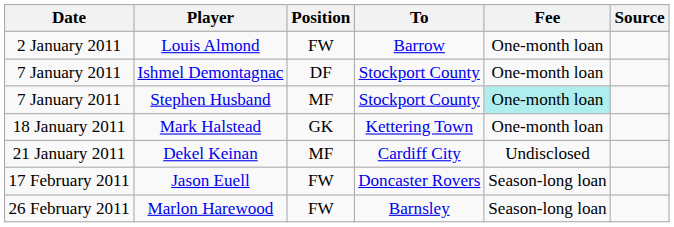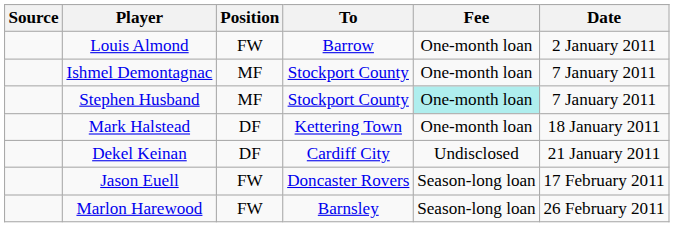 <table class="wikitable" style="text-align: center">
 <tr>
-<th>Date</th>
+<th>Source</th>
 <th>Player</th>
 <th>Position</th>
 <th>To</th>
 <th>Fee</th>
-<th>Source</th>
+<th>Date</th>
 </tr>
 <tr>
-<td>2 January 2011</td>
+<td></td>
 <td><a href='#'>Louis Almond</a></td>
 <td>FW</td>
 <td><a href='#'>Barrow</a></td>
 <td>One-month loan</td>
-<td></td>
+<td>2 January 2011</td>
 </tr>
 <tr>
-<td>7 January 2011</td>
+<td></td>
 <td><a href='#'>Ishmel Demontagnac</a></td>
-<td>DF</td>
+<td>MF</td>
 <td><a href='#'>Stockport County</a></td>
 <td>One-month loan</td>
-<td></td>
+<td>7 January 2011</td>
 </tr>
 <tr>
-<td>7 January 2011</td>
+<td></td>
 <td><a href='#'>Stephen Husband</a></td>
 <td>MF</td>
 <td><a href='#'>Stockport County</a></td>
 <td style="background: paleturquoise;">One-month loan</td>
-<td></td>
+<td>7 January 2011</td>
 </tr>
 <tr>
-<td>18 January 2011</td>
+<td></td>
 <td><a href='#'>Mark Halstead</a></td>
-<td>GK</td>
+<td>DF</td>
 <td><a href='#'>Kettering Town</a></td>
 <td>One-month loan</td>
-<td></td>
+<td>18 January 2011</td>
 </tr>
 <tr>
-<td>21 January 2011</td>
+<td></td>
 <td><a href='#'>Dekel Keinan</a></td>
-<td>MF</td>
+<td>DF</td>
 <td><a href='#'>Cardiff City</a></td>
 <td>Undisclosed</td>
-<td></td>
+<td>21 January 2011</td>
 </tr>
 <tr>
-<td>17 February 2011</td>
+<td></td>
 <td><a href='#'>Jason Euell</a></td>
 <td>FW</td>
 <td><a href='#'>Doncaster Rovers</a></td>
 <td>Season-long loan</td>
-<td></td>
+<td>17 February 2011</td>
 </tr>
 <tr>
-<td>26 February 2011</td>
+<td></td>
 <td><a href='#'>Marlon Harewood</a></td>
 <td>FW</td>
 <td><a href='#'>Barnsley</a></td>
 <td>Season-long loan</td>
-<td></td>
+<td>26 February 2011</td>
 </tr>
 </table>
